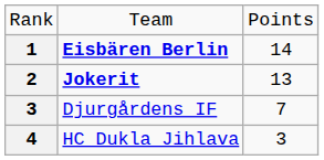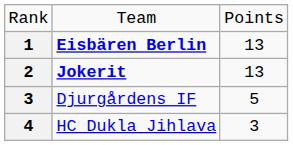 <table class="wikitable" style="text-align: center;">
 <tr>
 <td>Rank</td>
 <td>Team</td>
 <td>Points</td>
 </tr>
 <tr>
 <th>1</th>
 <td style="text-align: left;"> <strong><a href='#'>Eisbären Berlin</a></strong></td>
-<td>14</td>
+<td>13</td>
 </tr>
 <tr>
 <th>2</th>
 <td style="text-align: left;"> <strong><a href='#'>Jokerit</a></strong></td>
 <td>13</td>
 </tr>
 <tr>
 <th>3</th>
 <td style="text-align: left;"> <a href='#'>Djurgårdens IF</a></td>
-<td>7</td>
+<td>5</td>
 </tr>
 <tr>
 <th>4</th>
 <td style="text-align: left;"> <a href='#'>HC Dukla Jihlava</a></td>
 <td>3</td>
 </tr>
 </table>
